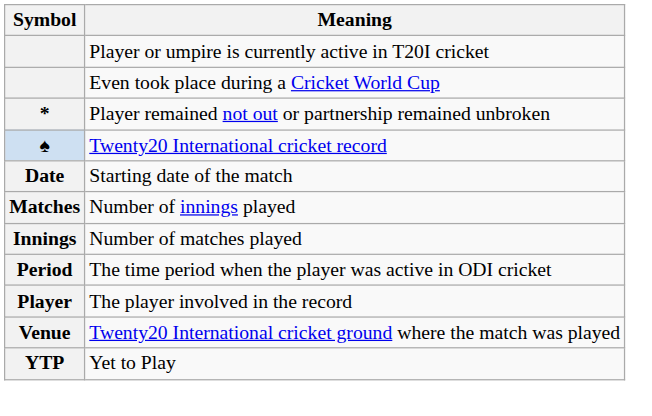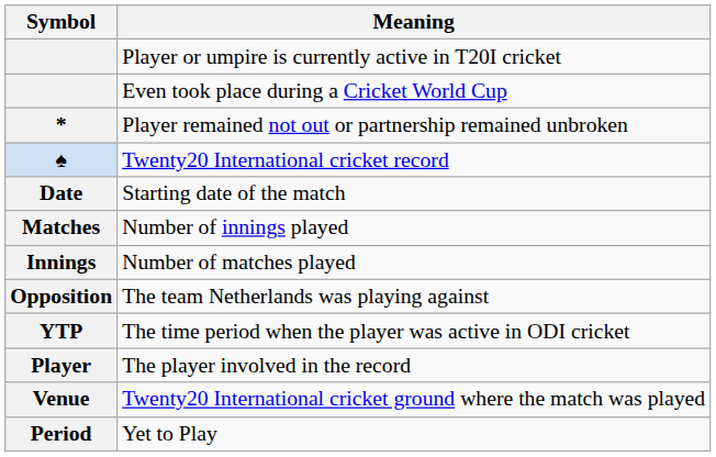 <table class="wikitable plainrowheaders">
 <tr>
 <th scope="col">Symbol</th>
 <th scope="col">Meaning</th>
 </tr>
 <tr>
 <th scope="row"></th>
 <td>Player or umpire is currently active in T20I cricket</td>
 </tr>
 <tr>
 <th scope="row"></th>
 <td>Even took place during a <a href='#'>Cricket World Cup</a></td>
 </tr>
 <tr>
 <th scope="row">*</th>
 <td>Player remained <a href='#'>not out</a> or partnership remained unbroken</td>
 </tr>
 <tr>
 <th scope="row" style="background:#cee0f2;">♠</th>
 <td><a href='#'>Twenty20 International cricket record</a></td>
 </tr>
 <tr>
 <th scope="row">Date</th>
 <td>Starting date of the match</td>
 </tr>
 <tr>
 <th scope="row">Matches</th>
 <td>Number of <a href='#'>innings</a> played</td>
 </tr>
 <tr>
 <th scope="row">Innings</th>
 <td>Number of matches played</td>
 </tr>
 <tr>
-<th scope="row">Period</th>
+<th scope="row">Opposition</th>
+<td>The team Netherlands was playing against</td>
+</tr>
+<tr>
+<th scope="row">YTP</th>
 <td>The time period when the player was active in ODI cricket</td>
 </tr>
 <tr>
 <th scope="row">Player</th>
 <td>The player involved in the record</td>
 </tr>
 <tr>
 <th scope="row">Venue</th>
 <td><a href='#'>Twenty20 International cricket ground</a> where the match was played</td>
 </tr>
 <tr>
-<th scope="row">YTP</th>
+<th scope="row">Period</th>
 <td>Yet to Play</td>
 </tr>
 </table>
